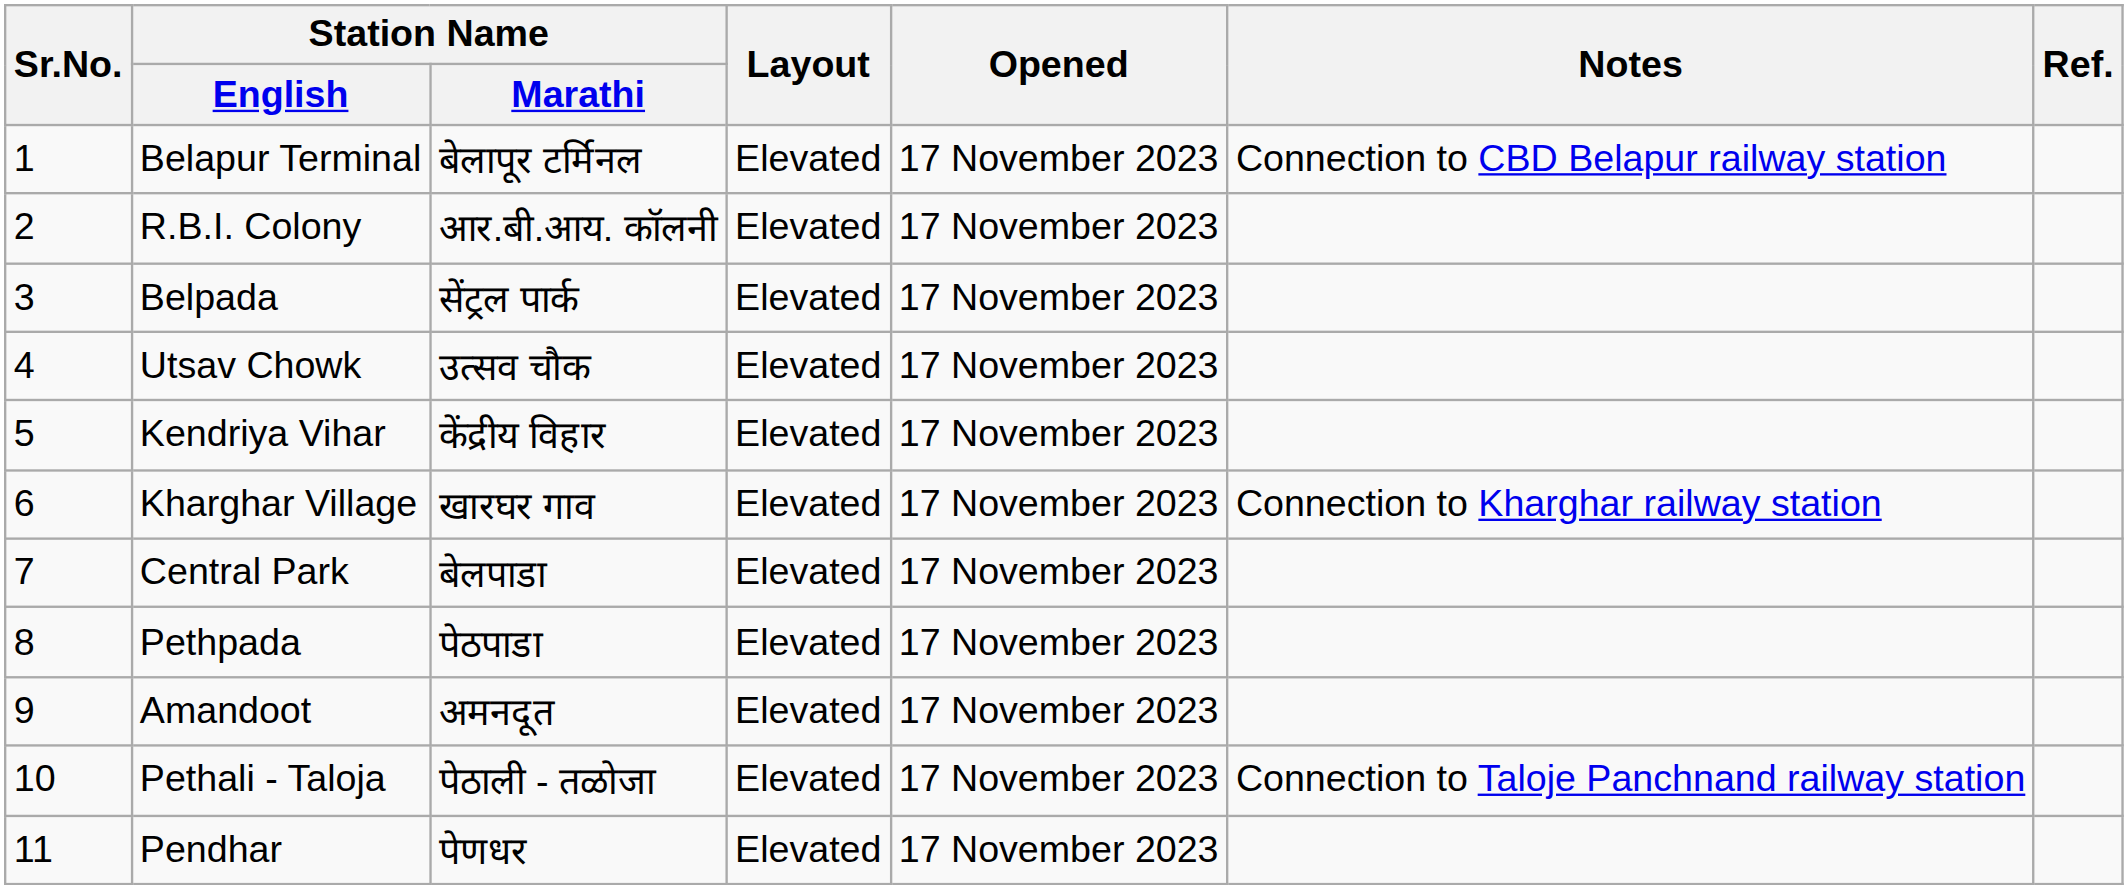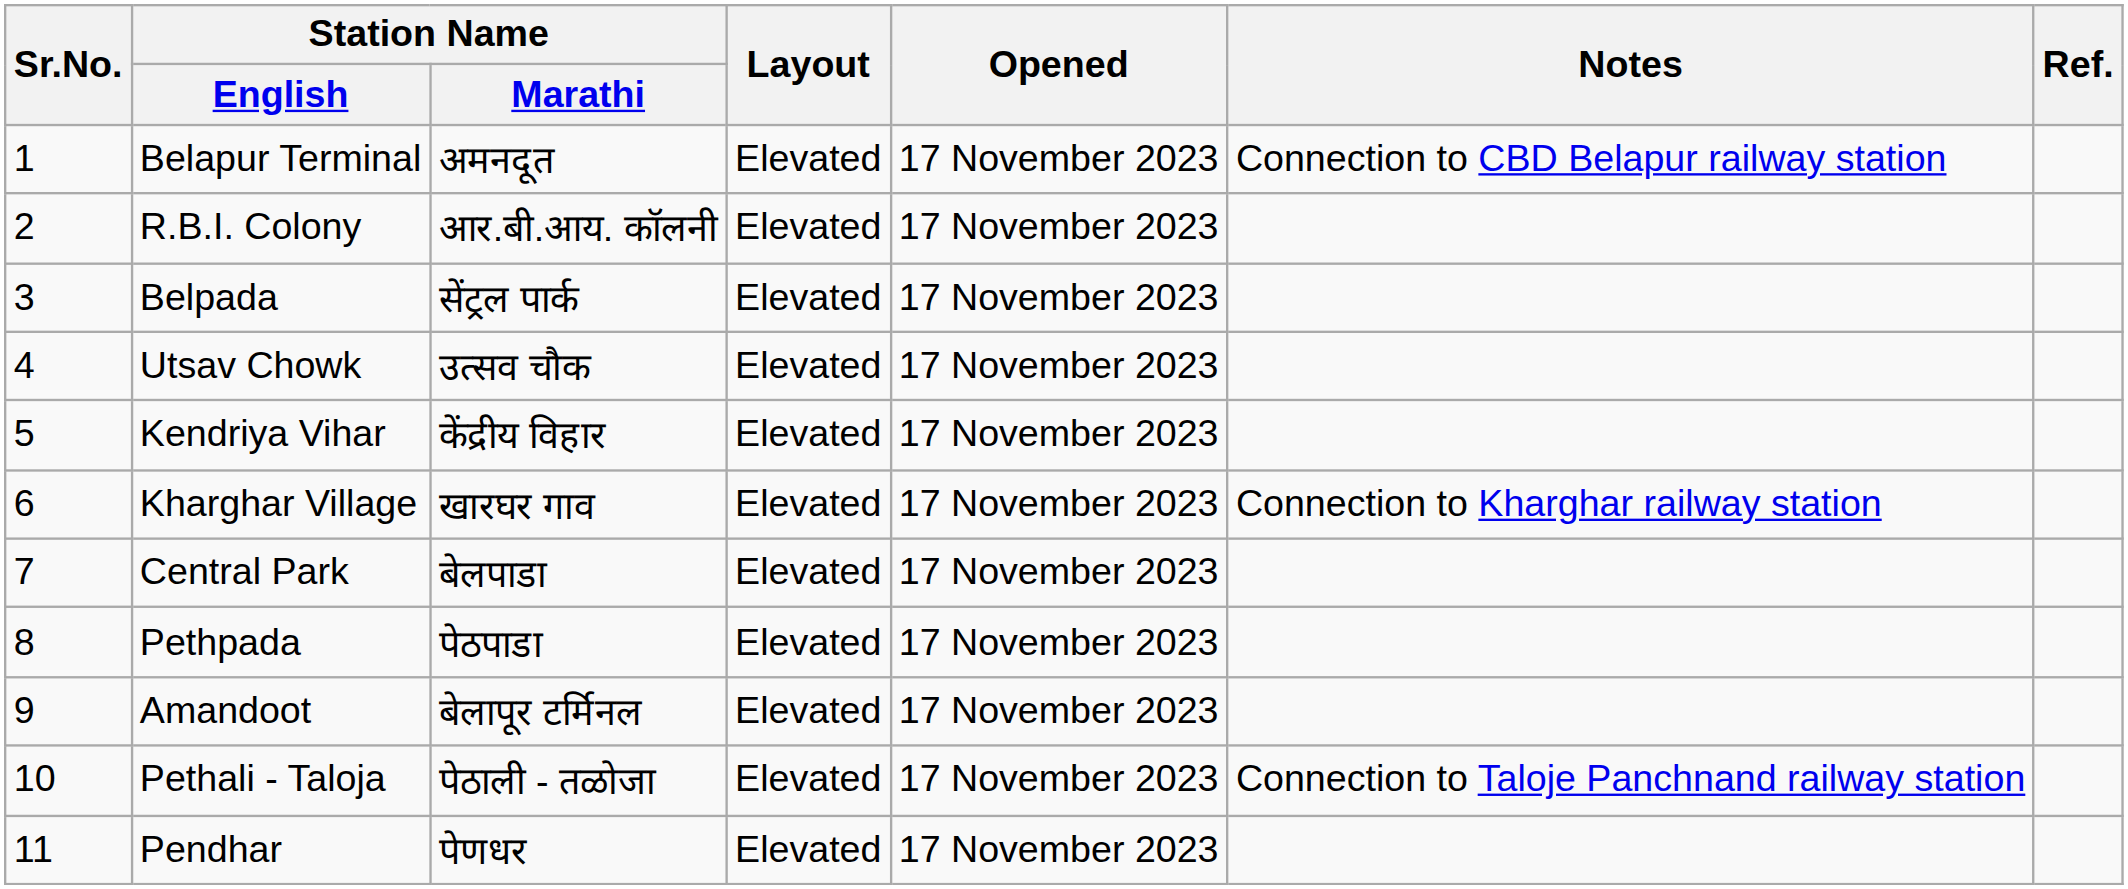 <table class="wikitable sortable">
 <tr>
 <th rowspan="2">Sr.No.</th>
 <th colspan="2">Station Name</th>
 <th rowspan="2">Layout</th>
 <th rowspan="2">Opened</th>
 <th rowspan="2">Notes</th>
 <th rowspan="2">Ref.</th>
 </tr>
 <tr>
 <th><a href='#'>English</a></th>
 <th><a href='#'>Marathi</a></th>
 </tr>
 <tr>
 <td>1</td>
 <td>Belapur Terminal</td>
-<td>बेलापूर टर्मिनल</td>
+<td>अमनदूत</td>
 <td>Elevated</td>
 <td>17 November 2023</td>
 <td>Connection to <a href='#'>CBD Belapur railway station</a></td>
 <td></td>
 </tr>
 <tr>
 <td>2</td>
 <td>R.B.I. Colony</td>
 <td>आर.बी.आय. कॉलनी</td>
 <td>Elevated</td>
 <td>17 November 2023</td>
 <td></td>
 <td></td>
 </tr>
 <tr>
 <td>3</td>
 <td>Belpada</td>
 <td>सेंट्रल पार्क</td>
 <td>Elevated</td>
 <td>17 November 2023</td>
 <td></td>
 <td></td>
 </tr>
 <tr>
 <td>4</td>
 <td>Utsav Chowk</td>
 <td>उत्सव चौक</td>
 <td>Elevated</td>
 <td>17 November 2023</td>
 <td></td>
 <td></td>
 </tr>
 <tr>
 <td>5</td>
 <td>Kendriya Vihar</td>
 <td>केंद्रीय विहार</td>
 <td>Elevated</td>
 <td>17 November 2023</td>
 <td></td>
 <td></td>
 </tr>
 <tr>
 <td>6</td>
 <td>Kharghar Village</td>
 <td>खारघर गाव</td>
 <td>Elevated</td>
 <td>17 November 2023</td>
 <td>Connection to <a href='#'>Kharghar railway station</a></td>
 <td></td>
 </tr>
 <tr>
 <td>7</td>
 <td>Central Park</td>
 <td>बेलपाडा</td>
 <td>Elevated</td>
 <td>17 November 2023</td>
 <td></td>
 <td></td>
 </tr>
 <tr>
 <td>8</td>
 <td>Pethpada</td>
 <td>पेठपाडा</td>
 <td>Elevated</td>
 <td>17 November 2023</td>
 <td></td>
 <td></td>
 </tr>
 <tr>
 <td>9</td>
 <td>Amandoot</td>
-<td>अमनदूत</td>
+<td>बेलापूर टर्मिनल</td>
 <td>Elevated</td>
 <td>17 November 2023</td>
 <td></td>
 <td></td>
 </tr>
 <tr>
 <td>10</td>
 <td>Pethali - Taloja</td>
 <td>पेठाली - तळोजा</td>
 <td>Elevated</td>
 <td>17 November 2023</td>
 <td>Connection to <a href='#'>Taloje Panchnand railway station</a></td>
 <td></td>
 </tr>
 <tr>
 <td>11</td>
 <td>Pendhar</td>
 <td>पेणधर</td>
 <td>Elevated</td>
 <td>17 November 2023</td>
 <td></td>
 <td></td>
 </tr>
 </table>
